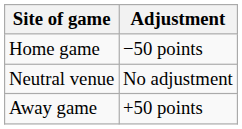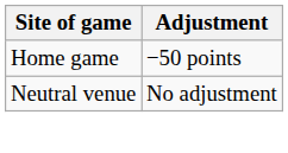 <table class="wikitable">
 <tr>
 <th>Site of game</th>
 <th>Adjustment</th>
 </tr>
 <tr>
 <td>Home game</td>
 <td>−50 points</td>
 </tr>
 <tr>
 <td>Neutral venue</td>
 <td>No adjustment</td>
 </tr>
-<tr>
-<td>Away game</td>
-<td>+50 points</td>
-</tr>
 </table>
